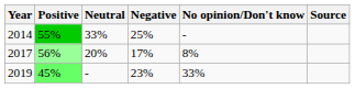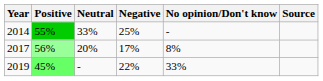 <table class="wikitable">
 <tr>
 <th>Year</th>
 <th>Positive</th>
 <th>Neutral</th>
 <th>Negative</th>
 <th>No opinion/Don't know</th>
 <th>Source</th>
 </tr>
 <tr>
 <td>2014</td>
 <td style="background:#00cc00;">55%</td>
 <td>33%</td>
 <td>25%</td>
 <td>-</td>
 <td></td>
 </tr>
 <tr>
 <td>2017</td>
 <td style="background:#99ff99;">56%</td>
 <td>20%</td>
 <td>17%</td>
 <td>8%</td>
 <td></td>
 </tr>
 <tr>
 <td>2019</td>
 <td style="background:#66ff66;">45%</td>
 <td>-</td>
-<td>23%</td>
+<td>22%</td>
 <td>33%</td>
 <td></td>
 </tr>
 </table>
